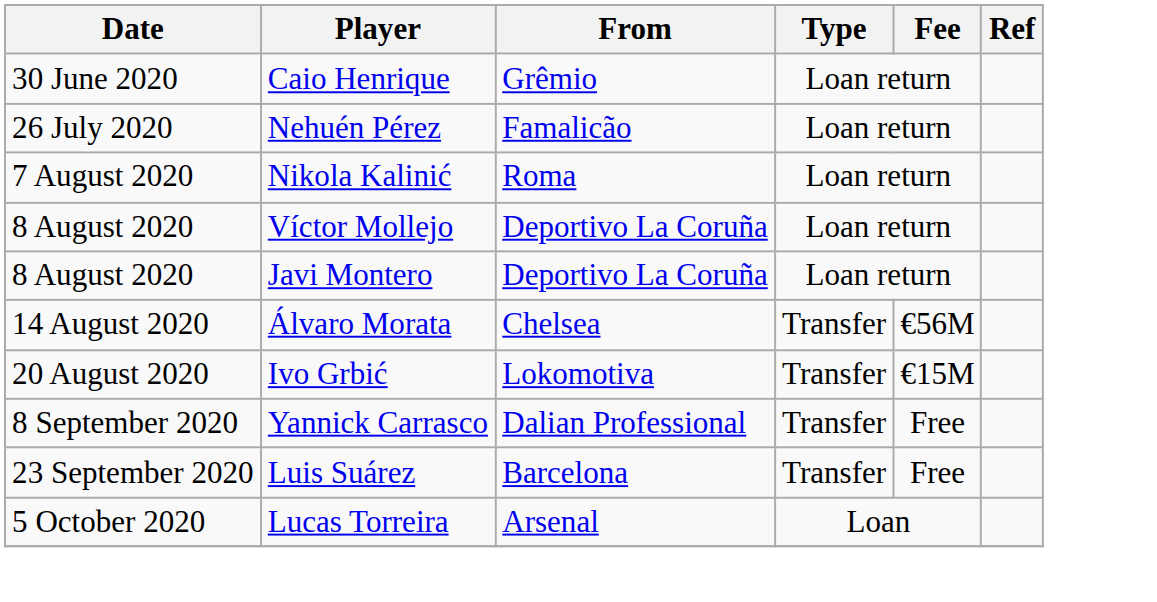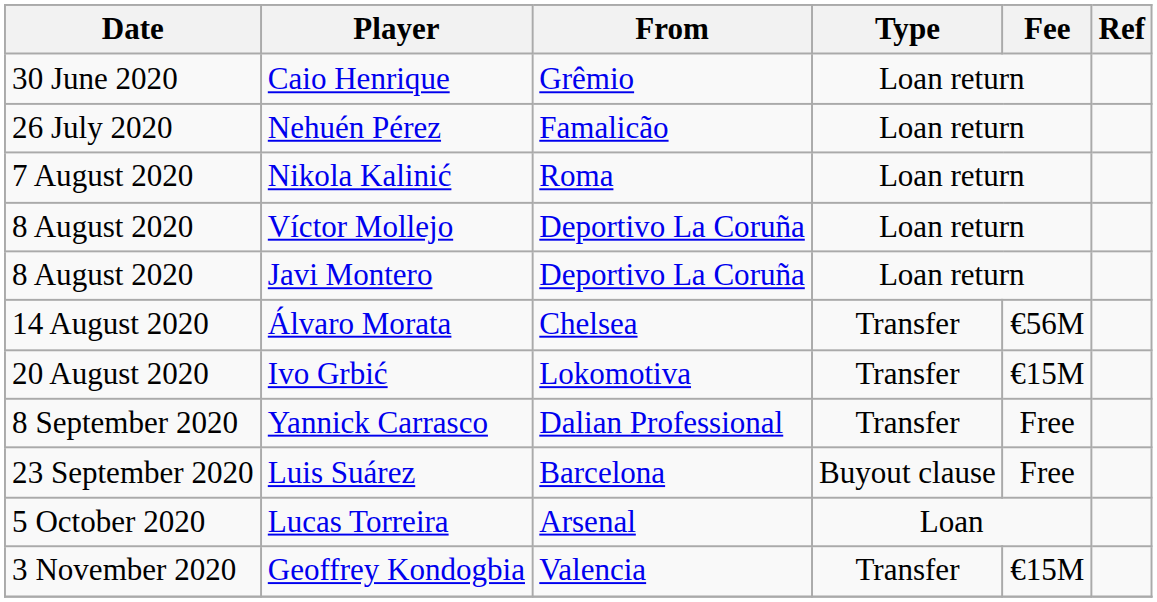 <table class="wikitable">
 <tr>
 <th>Date</th>
 <th>Player</th>
 <th>From</th>
 <th>Type</th>
 <th>Fee</th>
 <th>Ref</th>
 </tr>
 <tr>
 <td>30 June 2020</td>
 <td> <a href='#'>Caio Henrique</a></td>
 <td> <a href='#'>Grêmio</a></td>
 <td align=center colspan=2>Loan return</td>
 <td align=center></td>
 </tr>
 <tr>
 <td>26 July 2020</td>
 <td> <a href='#'>Nehuén Pérez</a></td>
 <td> <a href='#'>Famalicão</a></td>
 <td align=center colspan=2>Loan return</td>
 <td align=center></td>
 </tr>
 <tr>
 <td>7 August 2020</td>
 <td> <a href='#'>Nikola Kalinić</a></td>
 <td> <a href='#'>Roma</a></td>
 <td align=center colspan=2>Loan return</td>
 <td align=center></td>
 </tr>
 <tr>
 <td>8 August 2020</td>
 <td> <a href='#'>Víctor Mollejo</a></td>
 <td><a href='#'>Deportivo La Coruña</a></td>
 <td align=center colspan=2>Loan return</td>
 <td align=center></td>
 </tr>
 <tr>
 <td>8 August 2020</td>
 <td> <a href='#'>Javi Montero</a></td>
 <td><a href='#'>Deportivo La Coruña</a></td>
 <td align=center colspan=2>Loan return</td>
 <td align=center></td>
 </tr>
 <tr>
 <td>14 August 2020</td>
 <td> <a href='#'>Álvaro Morata</a></td>
 <td> <a href='#'>Chelsea</a></td>
 <td align=center>Transfer</td>
 <td align=center>€56M</td>
 <td align=center></td>
 </tr>
 <tr>
 <td>20 August 2020</td>
 <td> <a href='#'>Ivo Grbić</a></td>
 <td> <a href='#'>Lokomotiva</a></td>
 <td align=center>Transfer</td>
 <td align=center>€15M</td>
 <td align=center></td>
 </tr>
 <tr>
 <td>8 September 2020</td>
 <td> <a href='#'>Yannick Carrasco</a></td>
 <td> <a href='#'>Dalian Professional</a></td>
 <td align=center>Transfer</td>
 <td align=center>Free</td>
 <td align=center></td>
 </tr>
 <tr>
 <td>23 September 2020</td>
 <td> <a href='#'>Luis Suárez</a></td>
 <td><a href='#'>Barcelona</a></td>
-<td align=center>Transfer</td>
+<td align=center>Buyout clause</td>
 <td align=center>Free</td>
 <td align=center></td>
 </tr>
 <tr>
 <td>5 October 2020</td>
 <td> <a href='#'>Lucas Torreira</a></td>
 <td> <a href='#'>Arsenal</a></td>
 <td align=center colspan=2>Loan</td>
 <td align=center></td>
 </tr>
 <tr>
+<td>3 November 2020</td>
+<td> <a href='#'>Geoffrey Kondogbia</a></td>
+<td><a href='#'>Valencia</a></td>
+<td align=center>Transfer</td>
+<td align=center>€15M</td>
+<td align=center></td>
+</tr>
+<tr>
 </tr>
 </table>
